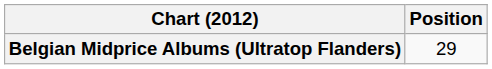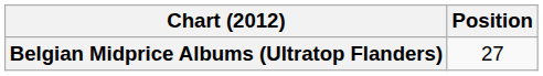 <table class="wikitable sortable plainrowheaders" style="text-align:center;">
 <tr>
 <th>Chart (2012)</th>
 <th>Position</th>
 </tr>
 <tr>
 <th scope="row">Belgian Midprice Albums (Ultratop Flanders)</th>
-<td>29</td>
+<td>27</td>
 </tr>
 </table>
